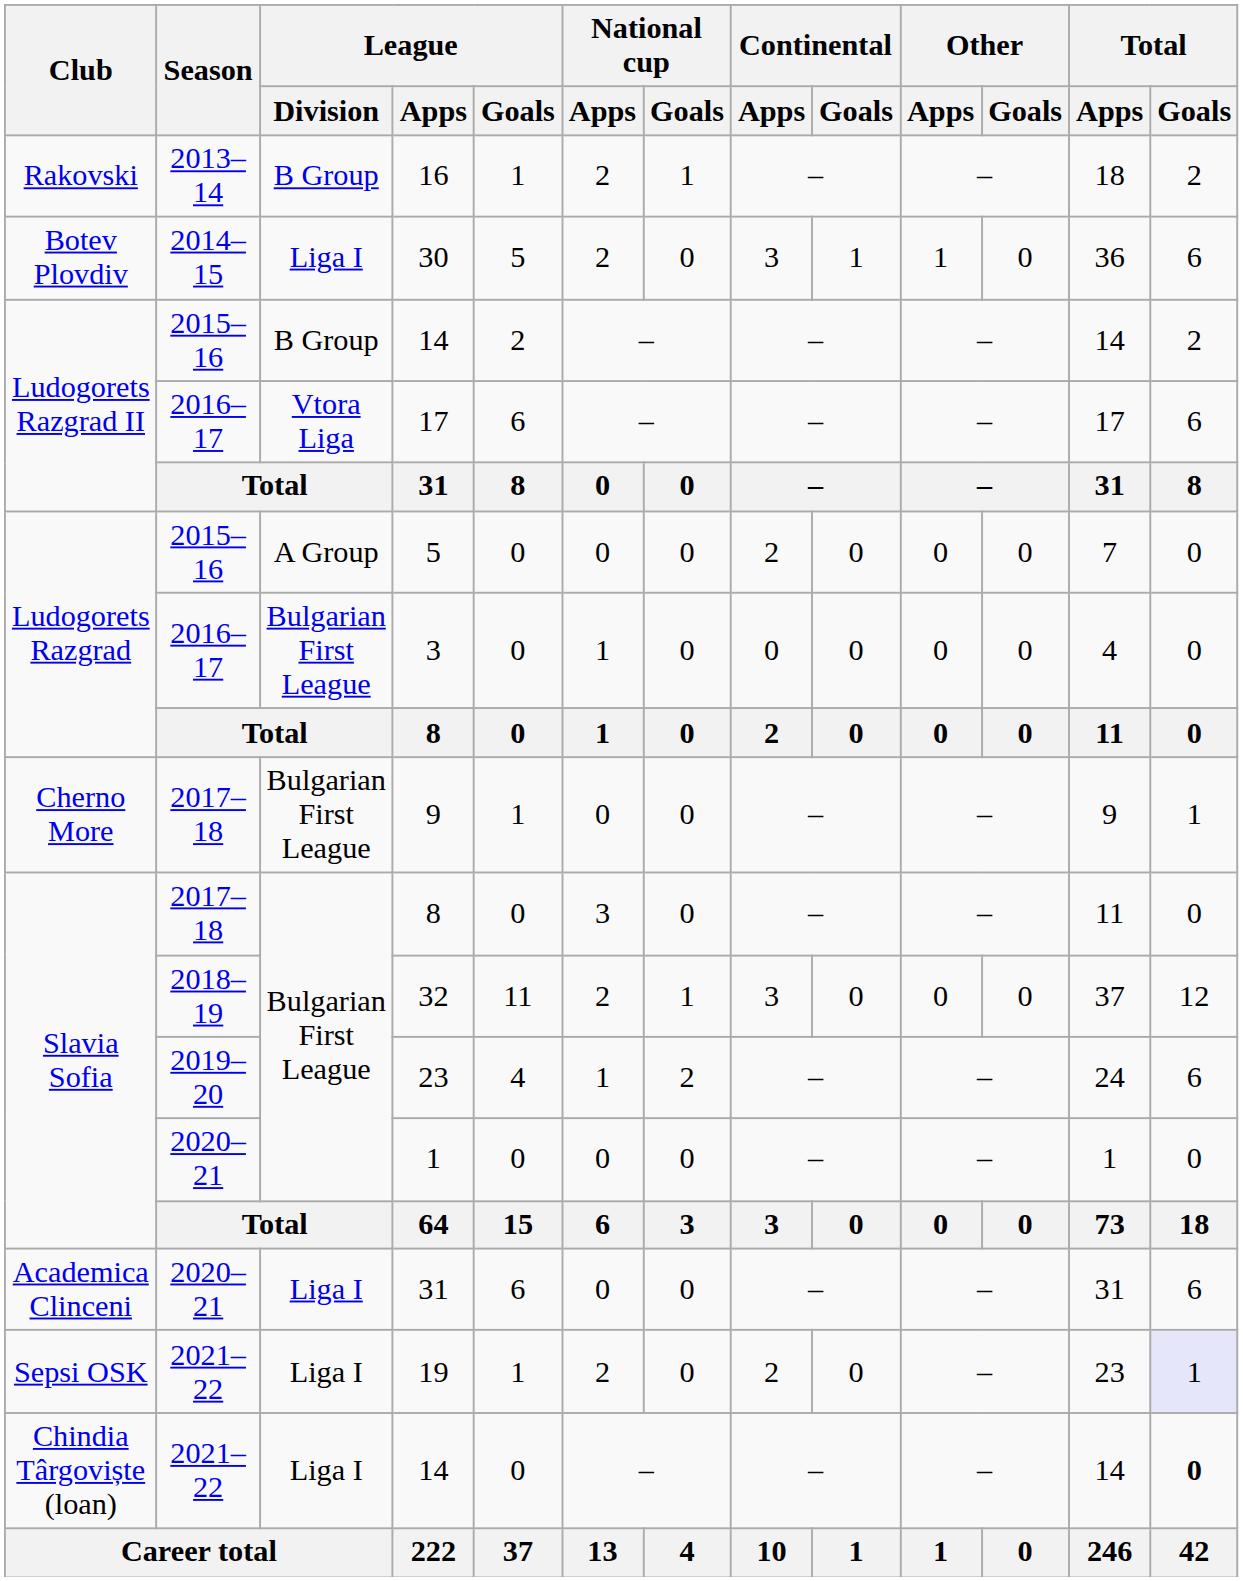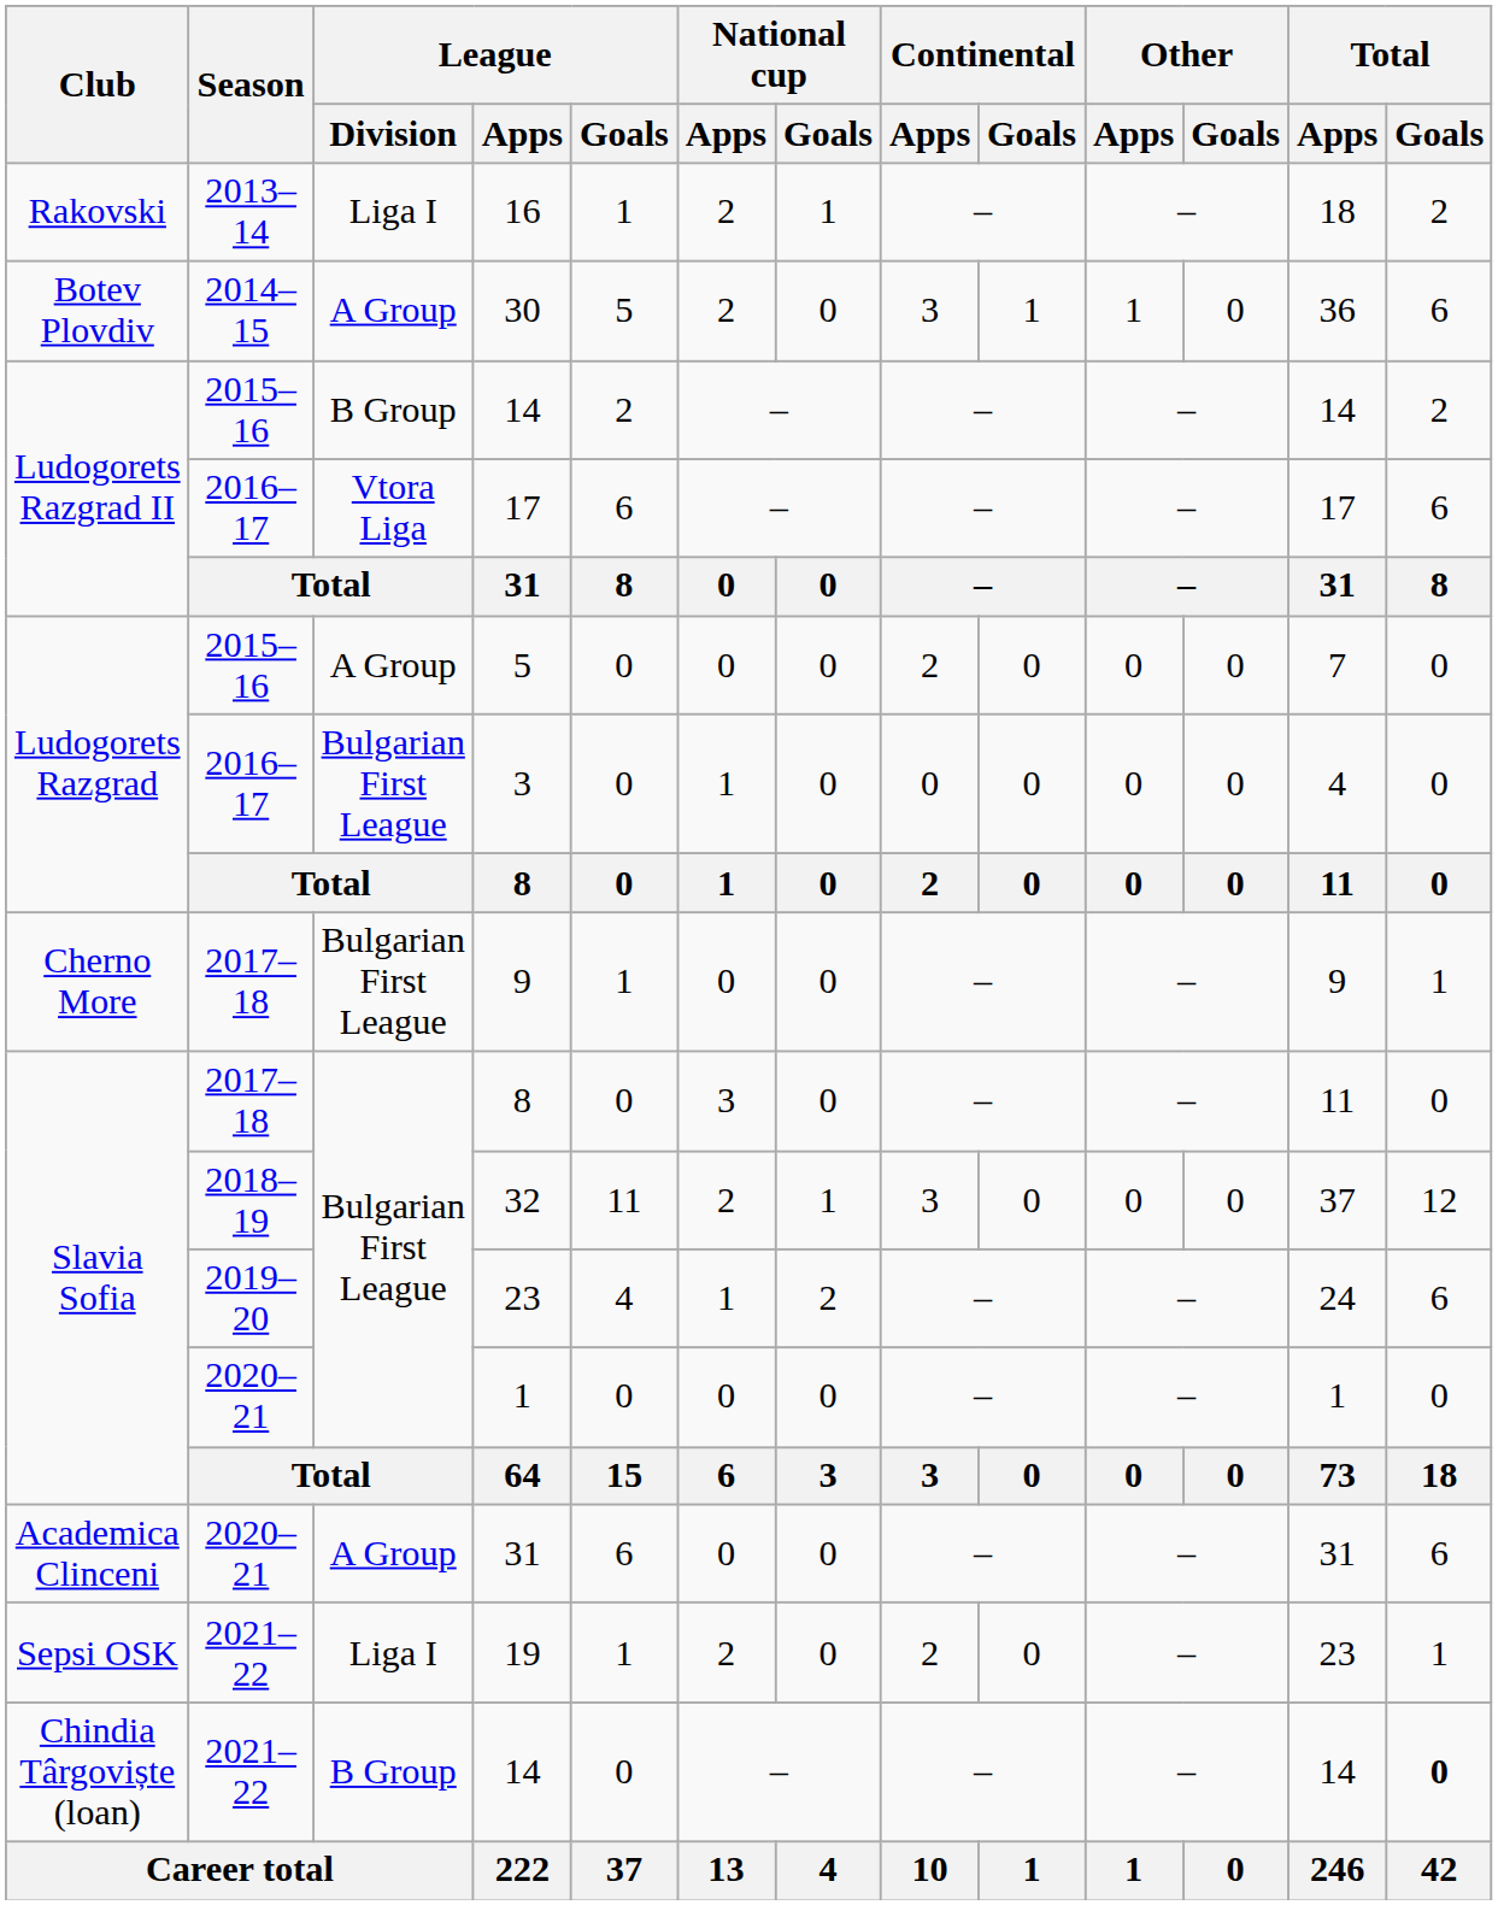 <table class="wikitable" style="text-align:center">
 <tr>
 <th rowspan="2">Club</th>
 <th rowspan="2">Season</th>
 <th colspan="3">League</th>
 <th colspan="2">National cup</th>
 <th colspan="2">Continental</th>
 <th colspan="2">Other</th>
 <th colspan="2">Total</th>
 </tr>
 <tr>
 <th>Division</th>
 <th>Apps</th>
 <th>Goals</th>
 <th>Apps</th>
 <th>Goals</th>
 <th>Apps</th>
 <th>Goals</th>
 <th>Apps</th>
 <th>Goals</th>
 <th>Apps</th>
 <th>Goals</th>
 </tr>
 <tr>
 <td><a href='#'>Rakovski</a></td>
 <td><a href='#'>2013–14</a></td>
-<td><a href='#'>B Group</a></td>
+<td>Liga I</td>
 <td>16</td>
 <td>1</td>
 <td>2</td>
 <td>1</td>
 <td colspan="2">–</td>
 <td colspan="2">–</td>
 <td>18</td>
 <td>2</td>
 </tr>
 <tr>
 <td><a href='#'>Botev Plovdiv</a></td>
 <td><a href='#'>2014–15</a></td>
-<td><a href='#'>Liga I</a></td>
+<td><a href='#'>A Group</a></td>
 <td>30</td>
 <td>5</td>
 <td>2</td>
 <td>0</td>
 <td>3</td>
 <td>1</td>
 <td>1</td>
 <td>0</td>
 <td>36</td>
 <td>6</td>
 </tr>
 <tr>
 <td rowspan="3"><a href='#'>Ludogorets Razgrad II</a></td>
 <td><a href='#'>2015–16</a></td>
 <td>B Group</td>
 <td>14</td>
 <td>2</td>
 <td colspan="2">–</td>
 <td colspan="2">–</td>
 <td colspan="2">–</td>
 <td>14</td>
 <td>2</td>
 </tr>
 <tr>
 <td><a href='#'>2016–17</a></td>
 <td><a href='#'>Vtora Liga</a></td>
 <td>17</td>
 <td>6</td>
 <td colspan="2">–</td>
 <td colspan="2">–</td>
 <td colspan="2">–</td>
 <td>17</td>
 <td>6</td>
 </tr>
 <tr>
 <th colspan="2">Total</th>
 <th>31</th>
 <th>8</th>
 <th>0</th>
 <th>0</th>
 <th colspan="2">–</th>
 <th colspan="2">–</th>
 <th>31</th>
 <th>8</th>
 </tr>
 <tr>
 <td rowspan="3"><a href='#'>Ludogorets Razgrad</a></td>
 <td><a href='#'>2015–16</a></td>
 <td>A Group</td>
 <td>5</td>
 <td>0</td>
 <td>0</td>
 <td>0</td>
 <td>2</td>
 <td>0</td>
 <td>0</td>
 <td>0</td>
 <td>7</td>
 <td>0</td>
 </tr>
 <tr>
 <td><a href='#'>2016–17</a></td>
 <td><a href='#'>Bulgarian First League</a></td>
 <td>3</td>
 <td>0</td>
 <td>1</td>
 <td>0</td>
 <td>0</td>
 <td>0</td>
 <td>0</td>
 <td>0</td>
 <td>4</td>
 <td>0</td>
 </tr>
 <tr>
 <th colspan="2">Total</th>
 <th>8</th>
 <th>0</th>
 <th>1</th>
 <th>0</th>
 <th>2</th>
 <th>0</th>
 <th>0</th>
 <th>0</th>
 <th>11</th>
 <th>0</th>
 </tr>
 <tr>
 <td><a href='#'>Cherno More</a></td>
 <td><a href='#'>2017–18</a></td>
 <td>Bulgarian First League</td>
 <td>9</td>
 <td>1</td>
 <td>0</td>
 <td>0</td>
 <td colspan="2">–</td>
 <td colspan="2">–</td>
 <td>9</td>
 <td>1</td>
 </tr>
 <tr>
 <td rowspan="5"><a href='#'>Slavia Sofia</a></td>
 <td><a href='#'>2017–18</a></td>
 <td rowspan="4">Bulgarian First League</td>
 <td>8</td>
 <td>0</td>
 <td>3</td>
 <td>0</td>
 <td colspan="2">–</td>
 <td colspan="2">–</td>
 <td>11</td>
 <td>0</td>
 </tr>
 <tr>
 <td><a href='#'>2018–19</a></td>
 <td>32</td>
 <td>11</td>
 <td>2</td>
 <td>1</td>
 <td>3</td>
 <td>0</td>
 <td>0</td>
 <td>0</td>
 <td>37</td>
 <td>12</td>
 </tr>
 <tr>
 <td><a href='#'>2019–20</a></td>
 <td>23</td>
 <td>4</td>
 <td>1</td>
 <td>2</td>
 <td colspan="2">–</td>
 <td colspan="2">–</td>
 <td>24</td>
 <td>6</td>
 </tr>
 <tr>
 <td><a href='#'>2020–21</a></td>
 <td>1</td>
 <td>0</td>
 <td>0</td>
 <td>0</td>
 <td colspan="2">–</td>
 <td colspan="2">–</td>
 <td>1</td>
 <td>0</td>
 </tr>
 <tr>
 <th colspan="2">Total</th>
 <th>64</th>
 <th>15</th>
 <th>6</th>
 <th>3</th>
 <th>3</th>
 <th>0</th>
 <th>0</th>
 <th>0</th>
 <th>73</th>
 <th>18</th>
 </tr>
 <tr>
 <td><a href='#'>Academica Clinceni</a></td>
 <td><a href='#'>2020–21</a></td>
-<td><a href='#'>Liga I</a></td>
+<td><a href='#'>A Group</a></td>
 <td>31</td>
 <td>6</td>
 <td>0</td>
 <td>0</td>
 <td colspan="2">–</td>
 <td colspan="2">–</td>
 <td>31</td>
 <td>6</td>
 </tr>
 <tr>
 <td><a href='#'>Sepsi OSK</a></td>
 <td><a href='#'>2021–22</a></td>
 <td>Liga I</td>
 <td>19</td>
 <td>1</td>
 <td>2</td>
 <td>0</td>
 <td>2</td>
 <td>0</td>
 <td colspan="2">–</td>
 <td>23</td>
-<td style="background: lavender;">1</td>
+<td>1</td>
 </tr>
 <tr>
 <td><a href='#'>Chindia Târgoviște</a> (loan)</td>
 <td><a href='#'>2021–22</a></td>
-<td>Liga I</td>
+<td><a href='#'>B Group</a></td>
 <td>14</td>
 <td>0</td>
 <td colspan="2">–</td>
 <td colspan="2">–</td>
 <td colspan="2">–</td>
 <td>14</td>
 <td><strong>0</strong></td>
 </tr>
 <tr>
 <th colspan="3">Career total</th>
 <th>222</th>
 <th>37</th>
 <th>13</th>
 <th>4</th>
 <th>10</th>
 <th>1</th>
 <th>1</th>
 <th>0</th>
 <th>246</th>
 <th>42</th>
 </tr>
 </table>
